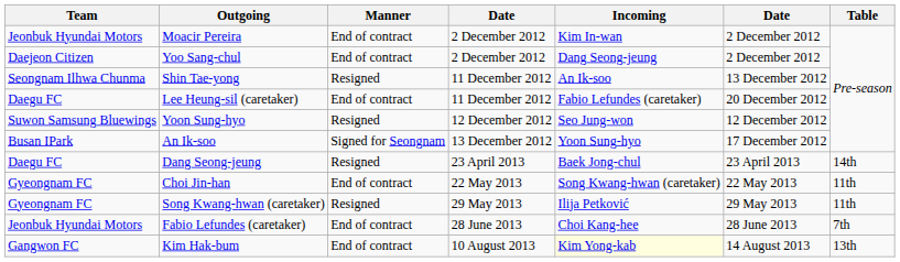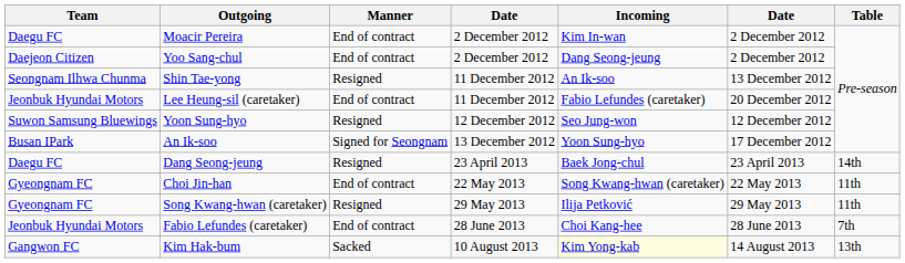 <table class="wikitable">
 <tr>
 <th>Team</th>
 <th>Outgoing</th>
 <th>Manner</th>
 <th>Date</th>
 <th>Incoming</th>
 <th>Date</th>
 <th>Table</th>
 </tr>
 <tr>
-<td><a href='#'>Jeonbuk Hyundai Motors</a></td>
+<td><a href='#'>Daegu FC</a></td>
 <td> <a href='#'>Moacir Pereira</a></td>
 <td>End of contract</td>
 <td>2 December 2012</td>
 <td> <a href='#'>Kim In-wan</a></td>
 <td>2 December 2012</td>
 <td rowspan="6"><em>Pre-season</em></td>
 </tr>
 <tr>
 <td><a href='#'>Daejeon Citizen</a></td>
 <td> <a href='#'>Yoo Sang-chul</a></td>
 <td>End of contract</td>
 <td>2 December 2012</td>
 <td> <a href='#'>Dang Seong-jeung</a></td>
 <td>2 December 2012</td>
 </tr>
 <tr>
 <td><a href='#'>Seongnam Ilhwa Chunma</a></td>
 <td> <a href='#'>Shin Tae-yong</a></td>
 <td>Resigned</td>
 <td>11 December 2012</td>
 <td> <a href='#'>An Ik-soo</a></td>
 <td>13 December 2012</td>
 </tr>
 <tr>
-<td><a href='#'>Daegu FC</a></td>
+<td><a href='#'>Jeonbuk Hyundai Motors</a></td>
 <td> <a href='#'>Lee Heung-sil</a> (caretaker)</td>
 <td>End of contract</td>
 <td>11 December 2012</td>
 <td> <a href='#'>Fabio Lefundes</a> (caretaker)</td>
 <td>20 December 2012</td>
 </tr>
 <tr>
 <td><a href='#'>Suwon Samsung Bluewings</a></td>
 <td> <a href='#'>Yoon Sung-hyo</a></td>
 <td>Resigned</td>
 <td>12 December 2012</td>
 <td> <a href='#'>Seo Jung-won</a></td>
 <td>12 December 2012</td>
 </tr>
 <tr>
 <td><a href='#'>Busan IPark</a></td>
 <td> <a href='#'>An Ik-soo</a></td>
 <td>Signed for <a href='#'>Seongnam</a></td>
 <td>13 December 2012</td>
 <td> <a href='#'>Yoon Sung-hyo</a></td>
 <td>17 December 2012</td>
 </tr>
 <tr>
 <td><a href='#'>Daegu FC</a></td>
 <td> <a href='#'>Dang Seong-jeung</a></td>
 <td>Resigned</td>
 <td>23 April 2013</td>
 <td> <a href='#'>Baek Jong-chul</a></td>
 <td>23 April 2013</td>
 <td>14th</td>
 </tr>
 <tr>
 <td><a href='#'>Gyeongnam FC</a></td>
 <td> <a href='#'>Choi Jin-han</a></td>
 <td>End of contract</td>
 <td>22 May 2013</td>
 <td> <a href='#'>Song Kwang-hwan</a> (caretaker)</td>
 <td>22 May 2013</td>
 <td>11th</td>
 </tr>
 <tr>
 <td><a href='#'>Gyeongnam FC</a></td>
 <td> <a href='#'>Song Kwang-hwan</a> (caretaker)</td>
 <td>Resigned</td>
 <td>29 May 2013</td>
 <td> <a href='#'>Ilija Petković</a></td>
 <td>29 May 2013</td>
 <td>11th</td>
 </tr>
 <tr>
 <td><a href='#'>Jeonbuk Hyundai Motors</a></td>
 <td> <a href='#'>Fabio Lefundes</a> (caretaker)</td>
 <td>End of contract</td>
 <td>28 June 2013</td>
 <td> <a href='#'>Choi Kang-hee</a></td>
 <td>28 June 2013</td>
 <td>7th</td>
 </tr>
 <tr>
 <td><a href='#'>Gangwon FC</a></td>
 <td> <a href='#'>Kim Hak-bum</a></td>
-<td>End of contract</td>
+<td>Sacked</td>
 <td>10 August 2013</td>
 <td style="background: lightyellow;"> <a href='#'>Kim Yong-kab</a></td>
 <td>14 August 2013</td>
 <td>13th</td>
 </tr>
 </table>
